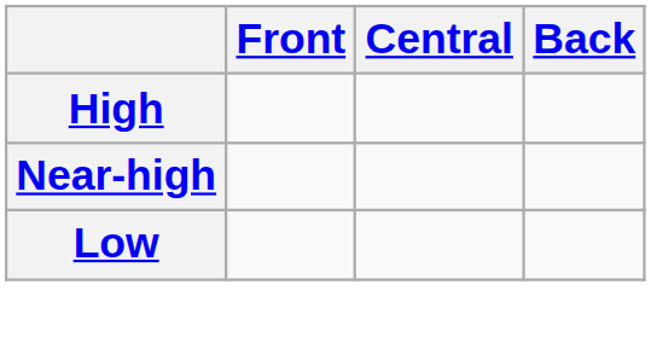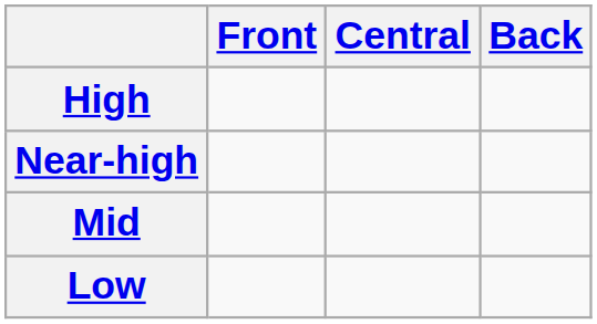 <table class="wikitable" style="text-align:center;">
 <tr>
 <th></th>
 <th><a href='#'>Front</a></th>
 <th><a href='#'>Central</a></th>
 <th><a href='#'>Back</a></th>
 </tr>
 <tr>
 <th><a href='#'>High</a></th>
 <td></td>
 <td> </td>
 <td></td>
 </tr>
 <tr>
 <th><a href='#'>Near-high</a></th>
 <td> </td>
 <td></td>
 <td> </td>
 </tr>
 <tr>
+<th><a href='#'>Mid</a></th>
+<td></td>
+<td></td>
+<td></td>
+</tr>
+<tr>
 <th><a href='#'>Low</a></th>
 <td></td>
 <td></td>
 <td></td>
 </tr>
 </table>
